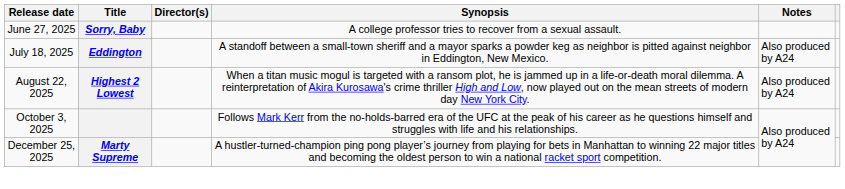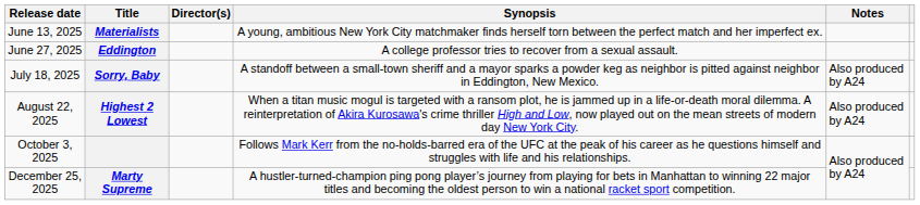 <table class="wikitable sortable plainrowheaders" style="text-align: center;">
 <tr>
 <th scope=col>Release date</th>
 <th scope=col class="unsortable">Title</th>
 <th scope=col>Director(s)</th>
 <th scope=col>Synopsis</th>
 <th scope=col class="unsortable">Notes</th>
 <th scope=col class="unsortable"></th>
 </tr>
 <tr>
+<td>June 13, 2025</td>
+<th scope="row"><em><a href='#'>Materialists</a></em></th>
+<td></td>
+<td>A young, ambitious New York City matchmaker finds herself torn between the perfect match and her imperfect ex.</td>
+<td style="text-align:left;"></td>
+<td></td>
+</tr>
+<tr>
 <td>June 27, 2025</td>
-<th scope="row"><em><a href='#'>Sorry, Baby</a></em></th>
+<th scope="row"><em><a href='#'>Eddington</a></em></th>
 <td></td>
 <td>A college professor tries to recover from a sexual assault.</td>
 <td></td>
 <td></td>
 </tr>
 <tr>
 <td>July 18, 2025</td>
-<th scope="row"><em><a href='#'>Eddington</a></em></th>
+<th scope="row"><em><a href='#'>Sorry, Baby</a></em></th>
 <td></td>
 <td>A standoff between a small-town sheriff and a mayor sparks a powder keg as neighbor is pitted against neighbor in Eddington, New Mexico.</td>
 <td style="text-align:left;">Also produced by A24</td>
 <td></td>
 </tr>
 <tr>
 <td>August 22, 2025</td>
 <th scope="row"><em><a href='#'>Highest 2 Lowest</a></em></th>
 <td></td>
 <td>When a titan music mogul is targeted with a ransom plot, he is jammed up in a life-or-death moral dilemma. A reinterpretation of <a href='#'>Akira Kurosawa</a>'s crime thriller <em><a href='#'>High and Low</a></em>, now played out on the mean streets of modern day <a href='#'>New York City</a>.</td>
 <td style="text-align:left;">Also produced by A24</td>
 <td></td>
 </tr>
 <tr>
 <td>October 3, 2025</td>
 <th scope="row"></th>
 <td></td>
 <td>Follows <a href='#'>Mark Kerr</a> from the no-holds-barred era of the UFC at the peak of his career as he questions himself and struggles with life and his relationships.</td>
 <td rowspan="2" style="text-align:left;">Also produced by A24</td>
 <td></td>
 </tr>
 <tr>
 <td>December 25, 2025</td>
 <th scope="row"><em><a href='#'>Marty Supreme</a></em></th>
 <td></td>
 <td>A hustler-turned-champion ping pong player’s journey from playing for bets in Manhattan to winning 22 major titles and becoming the oldest person to win a national <a href='#'>racket sport</a> competition.</td>
 <td></td>
 </tr>
 </table>
